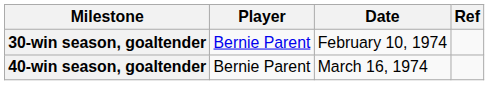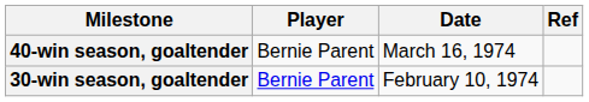 <table class="wikitable">
 <tr>
 <th scope="col">Milestone</th>
 <th scope="col">Player</th>
 <th scope="col">Date</th>
 <th scope="col">Ref</th>
 </tr>
 <tr>
+<th scope="row">40-win season, goaltender</th>
+<td>Bernie Parent</td>
+<td>March 16, 1974</td>
+<td></td>
+</tr>
+<tr>
 <th scope="row">30-win season, goaltender</th>
 <td><a href='#'>Bernie Parent</a></td>
 <td>February 10, 1974</td>
 <td></td>
 </tr>
-<tr>
-<th scope="row">40-win season, goaltender</th>
-<td>Bernie Parent</td>
-<td>March 16, 1974</td>
-<td></td>
-</tr>
 </table>
